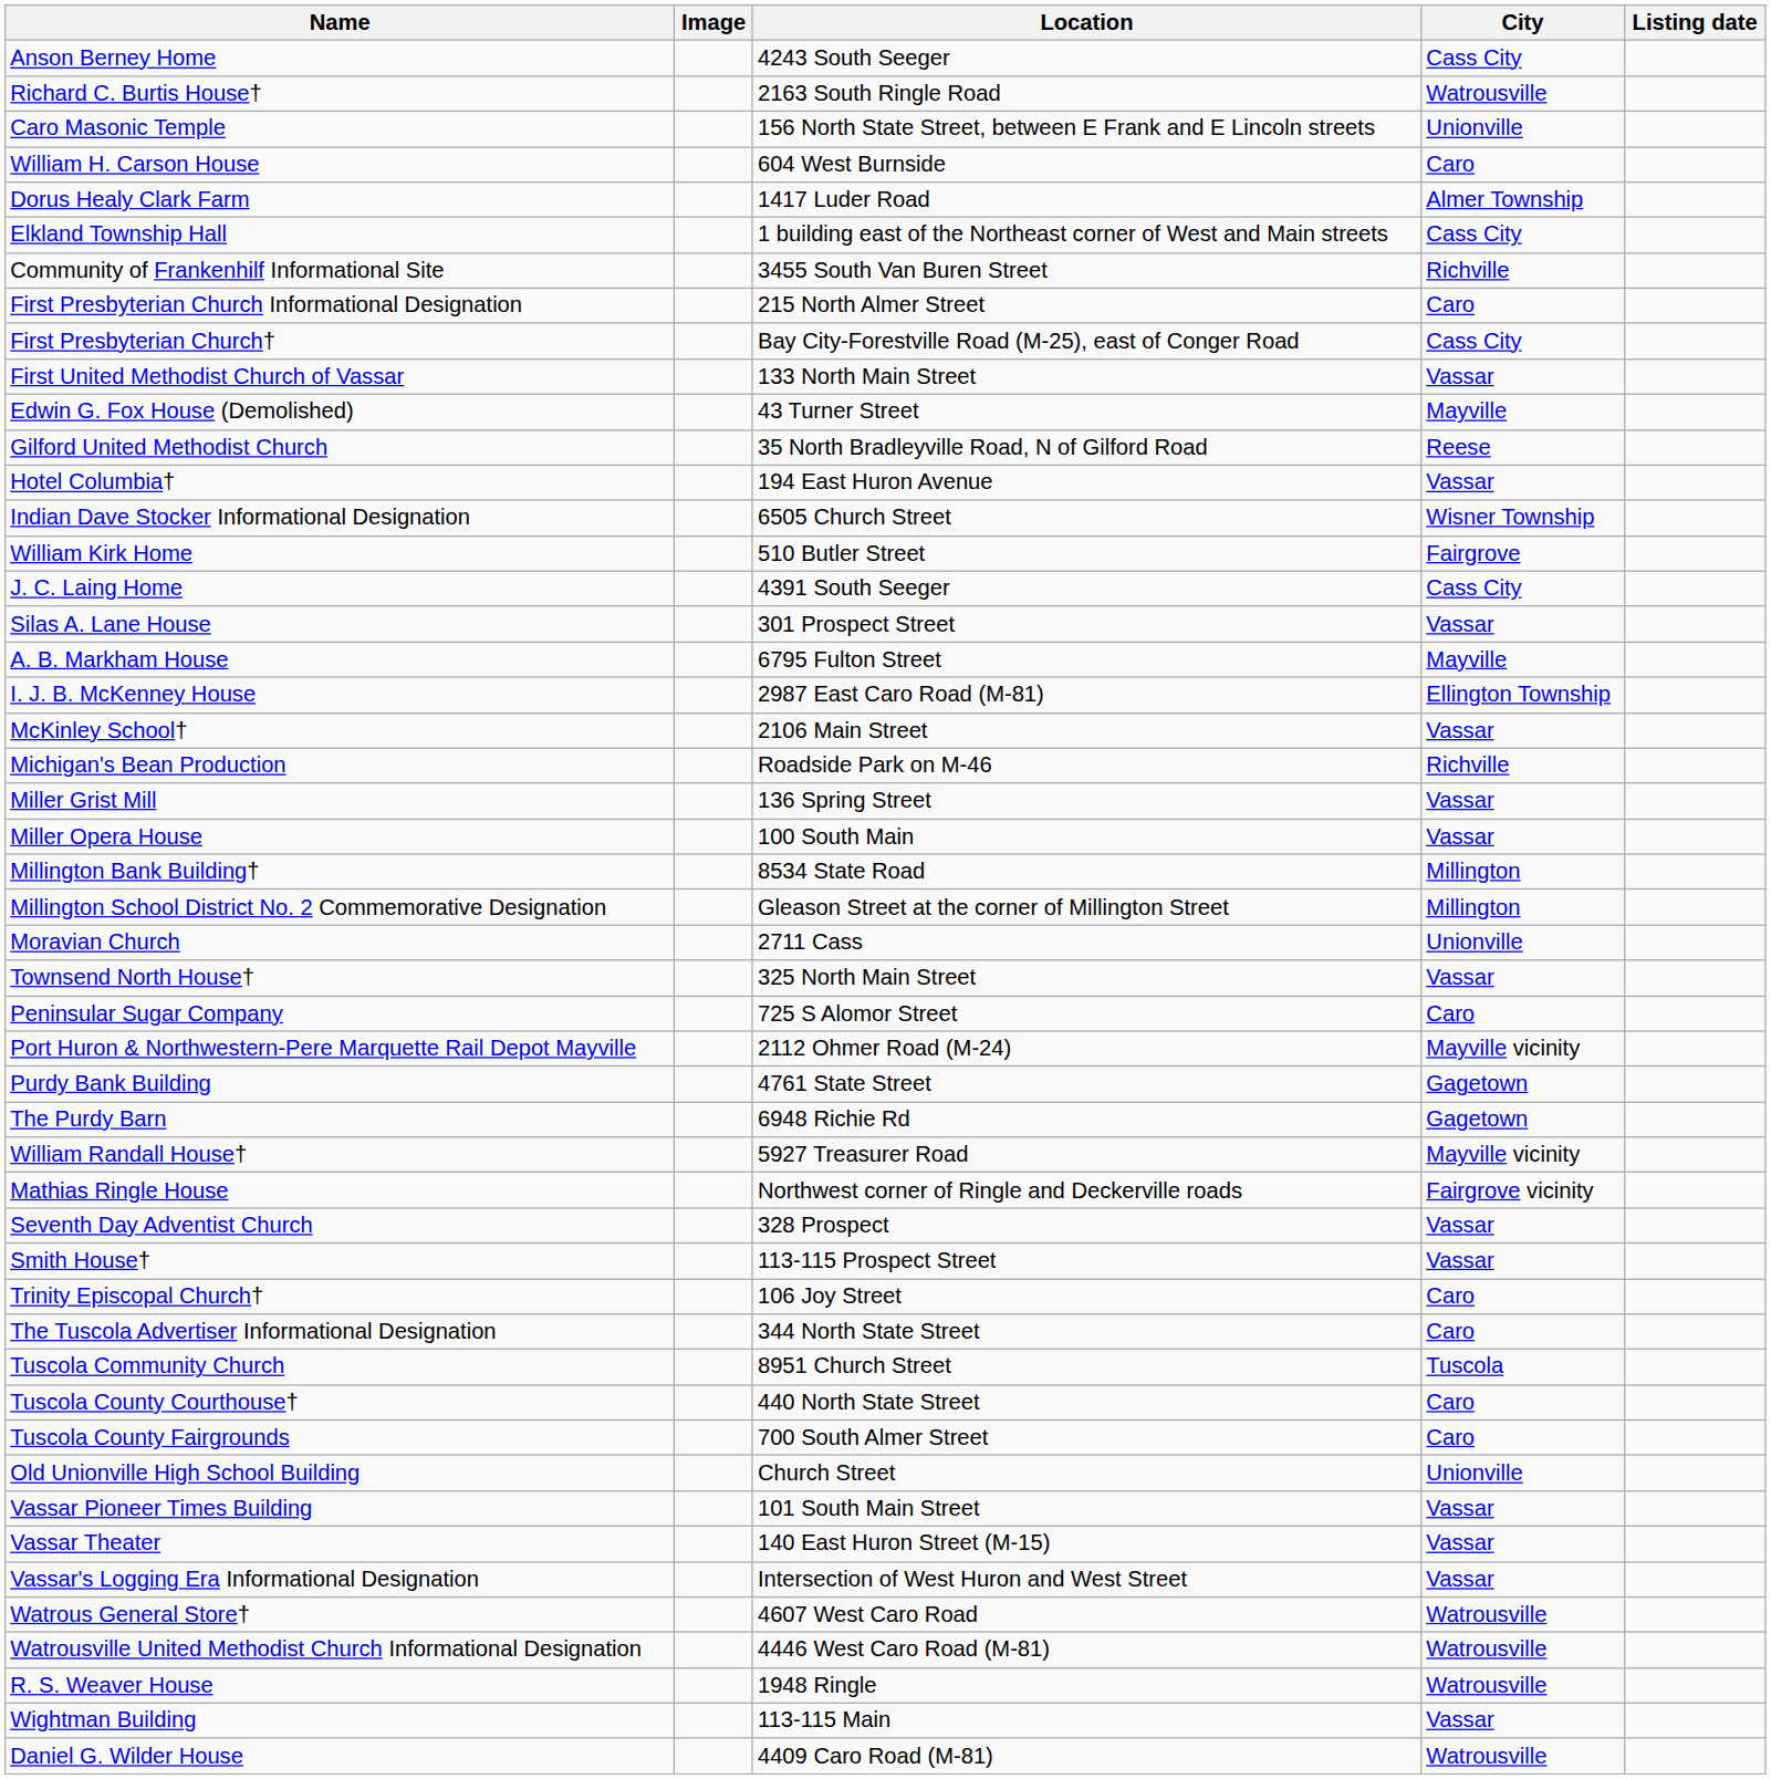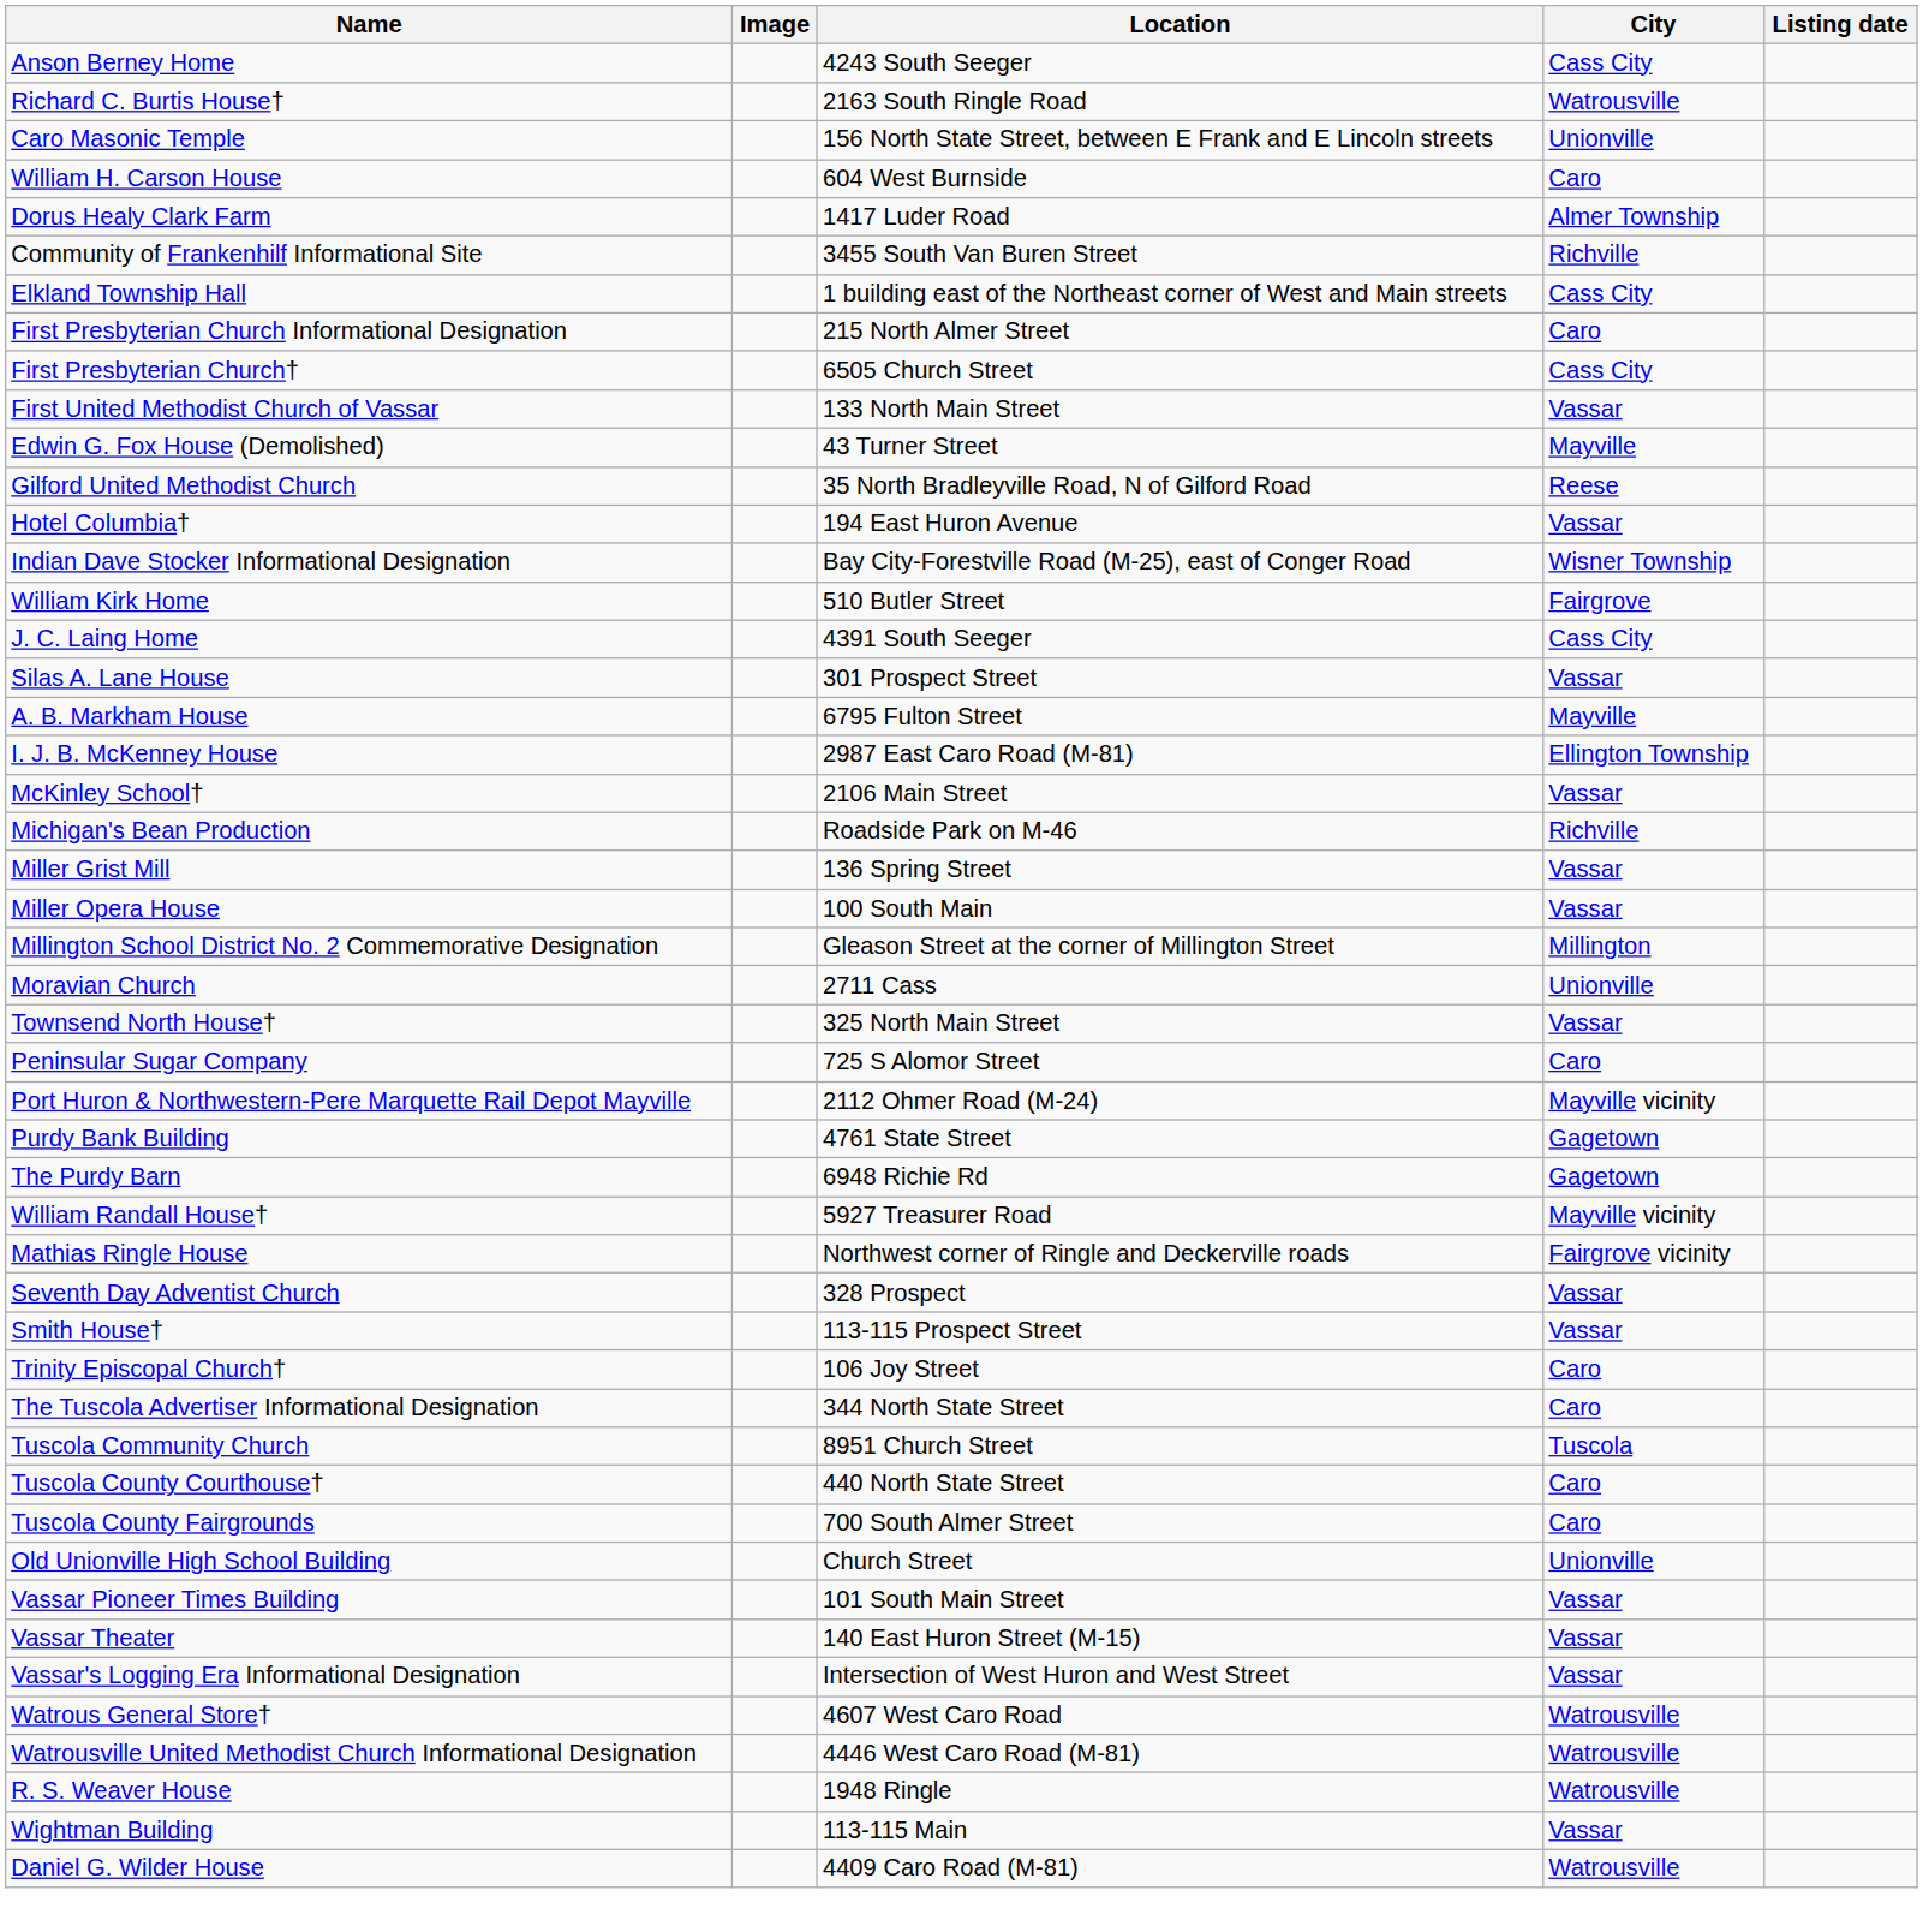 <table class="wikitable sortable" style="width:100%">
 <tr>
 <th>Name</th>
 <th>Image</th>
 <th>Location</th>
 <th>City</th>
 <th>Listing date</th>
 </tr>
 <tr>
 <td><a href='#'>Anson Berney Home</a></td>
 <td></td>
 <td>4243 South Seeger</td>
 <td><a href='#'>Cass City</a></td>
 <td></td>
 </tr>
 <tr>
 <td><a href='#'>Richard C. Burtis House</a>†</td>
 <td></td>
 <td>2163 South Ringle Road</td>
 <td><a href='#'>Watrousville</a></td>
 <td></td>
 </tr>
 <tr>
 <td><a href='#'>Caro Masonic Temple</a></td>
 <td></td>
 <td>156 North State Street, between E Frank and E Lincoln streets</td>
 <td><a href='#'>Unionville</a></td>
 <td></td>
 </tr>
 <tr>
 <td><a href='#'>William H. Carson House</a></td>
 <td></td>
 <td>604 West Burnside</td>
 <td><a href='#'>Caro</a></td>
 <td></td>
 </tr>
 <tr>
 <td><a href='#'>Dorus Healy Clark Farm</a></td>
 <td></td>
 <td>1417 Luder Road</td>
 <td><a href='#'>Almer Township</a></td>
 <td></td>
 </tr>
 <tr>
+<td>Community of <a href='#'>Frankenhilf</a> Informational Site</td>
+<td></td>
+<td>3455 South Van Buren Street</td>
+<td><a href='#'>Richville</a></td>
+<td></td>
+</tr>
+<tr>
 <td><a href='#'>Elkland Township Hall</a></td>
 <td></td>
 <td>1 building east of the Northeast corner of West and Main streets</td>
 <td><a href='#'>Cass City</a></td>
-<td></td>
-</tr>
-<tr>
-<td>Community of <a href='#'>Frankenhilf</a> Informational Site</td>
-<td></td>
-<td>3455 South Van Buren Street</td>
-<td><a href='#'>Richville</a></td>
 <td></td>
 </tr>
 <tr>
 <td><a href='#'>First Presbyterian Church</a> Informational Designation</td>
 <td></td>
 <td>215 North Almer Street</td>
 <td><a href='#'>Caro</a></td>
 <td></td>
 </tr>
 <tr>
 <td><a href='#'>First Presbyterian Church</a>†</td>
 <td></td>
-<td>Bay City-Forestville Road (M-25), east of Conger Road</td>
+<td>6505 Church Street</td>
 <td><a href='#'>Cass City</a></td>
 <td></td>
 </tr>
 <tr>
 <td><a href='#'>First United Methodist Church of Vassar</a></td>
 <td></td>
 <td>133 North Main Street</td>
 <td><a href='#'>Vassar</a></td>
 <td></td>
 </tr>
 <tr>
 <td><a href='#'>Edwin G. Fox House</a> (Demolished)</td>
 <td></td>
 <td>43 Turner Street</td>
 <td><a href='#'>Mayville</a></td>
 <td></td>
 </tr>
 <tr>
 <td><a href='#'>Gilford United Methodist Church</a></td>
 <td></td>
 <td>35 North Bradleyville Road, N of Gilford Road</td>
 <td><a href='#'>Reese</a></td>
 <td></td>
 </tr>
 <tr>
 <td><a href='#'>Hotel Columbia</a>†</td>
 <td></td>
 <td>194 East Huron Avenue</td>
 <td><a href='#'>Vassar</a></td>
 <td></td>
 </tr>
 <tr>
 <td><a href='#'>Indian Dave Stocker</a> Informational Designation</td>
 <td></td>
-<td>6505 Church Street</td>
+<td>Bay City-Forestville Road (M-25), east of Conger Road</td>
 <td><a href='#'>Wisner Township</a></td>
 <td></td>
 </tr>
 <tr>
 <td><a href='#'>William Kirk Home</a></td>
 <td></td>
 <td>510 Butler Street</td>
 <td><a href='#'>Fairgrove</a></td>
 <td></td>
 </tr>
 <tr>
 <td><a href='#'>J. C. Laing Home</a></td>
 <td></td>
 <td>4391 South Seeger</td>
 <td><a href='#'>Cass City</a></td>
 <td></td>
 </tr>
 <tr>
 <td><a href='#'>Silas A. Lane House</a></td>
 <td></td>
 <td>301 Prospect Street</td>
 <td><a href='#'>Vassar</a></td>
 <td></td>
 </tr>
 <tr>
 <td><a href='#'>A. B. Markham House</a></td>
 <td></td>
 <td>6795 Fulton Street</td>
 <td><a href='#'>Mayville</a></td>
 <td></td>
 </tr>
 <tr>
 <td><a href='#'>I. J. B. McKenney House</a></td>
 <td></td>
 <td>2987 East Caro Road (M-81)</td>
 <td><a href='#'>Ellington Township</a></td>
 <td></td>
 </tr>
 <tr>
 <td><a href='#'>McKinley School</a>†</td>
 <td></td>
 <td>2106 Main Street</td>
 <td><a href='#'>Vassar</a></td>
 <td></td>
 </tr>
 <tr>
 <td><a href='#'>Michigan's Bean Production</a></td>
 <td></td>
 <td>Roadside Park on M-46</td>
 <td><a href='#'>Richville</a></td>
 <td></td>
 </tr>
 <tr>
 <td><a href='#'>Miller Grist Mill</a></td>
 <td></td>
 <td>136 Spring Street</td>
 <td><a href='#'>Vassar</a></td>
 <td></td>
 </tr>
 <tr>
 <td><a href='#'>Miller Opera House</a></td>
 <td></td>
 <td>100 South Main</td>
 <td><a href='#'>Vassar</a></td>
-<td></td>
-</tr>
-<tr>
-<td><a href='#'>Millington Bank Building</a>†</td>
-<td></td>
-<td>8534 State Road</td>
-<td><a href='#'>Millington</a></td>
 <td></td>
 </tr>
 <tr>
 <td><a href='#'>Millington School District No. 2</a> Commemorative Designation</td>
 <td></td>
 <td>Gleason Street at the corner of Millington Street</td>
 <td><a href='#'>Millington</a></td>
 <td></td>
 </tr>
 <tr>
 <td><a href='#'>Moravian Church</a></td>
 <td></td>
 <td>2711 Cass</td>
 <td><a href='#'>Unionville</a></td>
 <td></td>
 </tr>
 <tr>
 <td><a href='#'>Townsend North House</a>†</td>
 <td></td>
 <td>325 North Main Street</td>
 <td><a href='#'>Vassar</a></td>
 <td></td>
 </tr>
 <tr>
 <td><a href='#'>Peninsular Sugar Company</a></td>
 <td></td>
 <td>725 S Alomor Street</td>
 <td><a href='#'>Caro</a></td>
 <td></td>
 </tr>
 <tr>
 <td><a href='#'>Port Huron & Northwestern-Pere Marquette Rail Depot Mayville</a></td>
 <td></td>
 <td>2112 Ohmer Road (M-24)</td>
 <td><a href='#'>Mayville</a> vicinity</td>
 <td></td>
 </tr>
 <tr>
 <td><a href='#'>Purdy Bank Building</a></td>
 <td></td>
 <td>4761 State Street</td>
 <td><a href='#'>Gagetown</a></td>
 <td></td>
 </tr>
 <tr>
 <td><a href='#'>The Purdy Barn</a></td>
 <td></td>
 <td>6948 Richie Rd</td>
 <td><a href='#'>Gagetown</a></td>
 <td></td>
 </tr>
 <tr>
 <td><a href='#'>William Randall House</a>†</td>
 <td></td>
 <td>5927 Treasurer Road</td>
 <td><a href='#'>Mayville</a> vicinity</td>
 <td></td>
 </tr>
 <tr>
 <td><a href='#'>Mathias Ringle House</a></td>
 <td></td>
 <td>Northwest corner of Ringle and Deckerville roads</td>
 <td><a href='#'>Fairgrove</a> vicinity</td>
 <td></td>
 </tr>
 <tr>
 <td><a href='#'>Seventh Day Adventist Church</a></td>
 <td></td>
 <td>328 Prospect</td>
 <td><a href='#'>Vassar</a></td>
 <td></td>
 </tr>
 <tr>
 <td><a href='#'>Smith House</a>†</td>
 <td></td>
 <td>113-115 Prospect Street</td>
 <td><a href='#'>Vassar</a></td>
 <td></td>
 </tr>
 <tr>
 <td><a href='#'>Trinity Episcopal Church</a>†</td>
 <td></td>
 <td>106 Joy Street</td>
 <td><a href='#'>Caro</a></td>
 <td></td>
 </tr>
 <tr>
 <td><a href='#'>The Tuscola Advertiser</a> Informational Designation</td>
 <td></td>
 <td>344 North State Street</td>
 <td><a href='#'>Caro</a></td>
 <td></td>
 </tr>
 <tr>
 <td><a href='#'>Tuscola Community Church</a></td>
 <td></td>
 <td>8951 Church Street</td>
 <td><a href='#'>Tuscola</a></td>
 <td></td>
 </tr>
 <tr>
 <td><a href='#'>Tuscola County Courthouse</a>†</td>
 <td></td>
 <td>440 North State Street</td>
 <td><a href='#'>Caro</a></td>
 <td></td>
 </tr>
 <tr>
 <td><a href='#'>Tuscola County Fairgrounds</a></td>
 <td></td>
 <td>700 South Almer Street</td>
 <td><a href='#'>Caro</a></td>
 <td></td>
 </tr>
 <tr>
 <td><a href='#'>Old Unionville High School Building</a></td>
 <td></td>
 <td>Church Street</td>
 <td><a href='#'>Unionville</a></td>
 <td></td>
 </tr>
 <tr>
 <td><a href='#'>Vassar Pioneer Times Building</a></td>
 <td></td>
 <td>101 South Main Street</td>
 <td><a href='#'>Vassar</a></td>
 <td></td>
 </tr>
 <tr>
 <td><a href='#'>Vassar Theater</a></td>
 <td></td>
 <td>140 East Huron Street (M-15)</td>
 <td><a href='#'>Vassar</a></td>
 <td></td>
 </tr>
 <tr>
 <td><a href='#'>Vassar's Logging Era</a> Informational Designation</td>
 <td></td>
 <td>Intersection of West Huron and West Street</td>
 <td><a href='#'>Vassar</a></td>
 <td></td>
 </tr>
 <tr>
 <td><a href='#'>Watrous General Store</a>†</td>
 <td></td>
 <td>4607 West Caro Road</td>
 <td><a href='#'>Watrousville</a></td>
 <td></td>
 </tr>
 <tr>
 <td><a href='#'>Watrousville United Methodist Church</a> Informational Designation</td>
 <td></td>
 <td>4446 West Caro Road (M-81)</td>
 <td><a href='#'>Watrousville</a></td>
 <td></td>
 </tr>
 <tr>
 <td><a href='#'>R. S. Weaver House</a></td>
 <td></td>
 <td>1948 Ringle</td>
 <td><a href='#'>Watrousville</a></td>
 <td></td>
 </tr>
 <tr>
 <td><a href='#'>Wightman Building</a></td>
 <td></td>
 <td>113-115 Main</td>
 <td><a href='#'>Vassar</a></td>
 <td></td>
 </tr>
 <tr>
 <td><a href='#'>Daniel G. Wilder House</a></td>
 <td></td>
 <td>4409 Caro Road (M-81)</td>
 <td><a href='#'>Watrousville</a></td>
 <td></td>
 </tr>
 </table>
